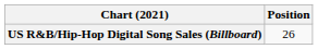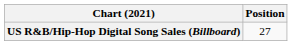 <table class="wikitable plainrowheaders" style="text-align:center">
 <tr>
 <th scope="col">Chart (2021)</th>
 <th scope="col">Position</th>
 </tr>
 <tr>
 <th scope="row">US R&B/Hip-Hop Digital Song Sales (<em>Billboard</em>)</th>
-<td>26</td>
+<td>27</td>
 </tr>
 </table>
